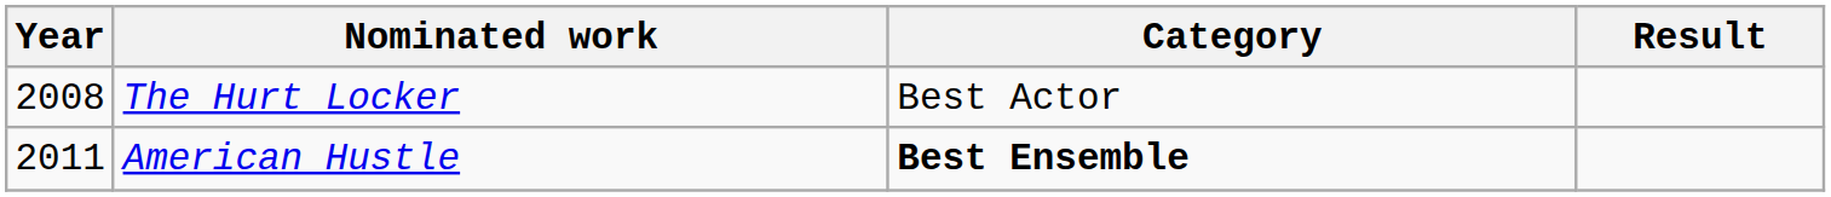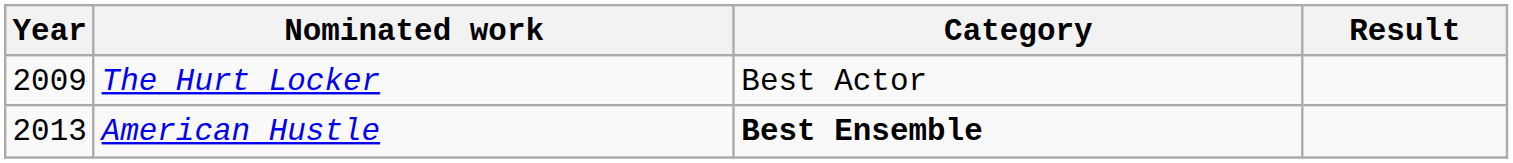 <table class="wikitable sortable" width="50%">
 <tr>
 <th width="1%">Year</th>
 <th width="45%">Nominated work</th>
 <th width="40%">Category</th>
 <th width="14%">Result</th>
 </tr>
 <tr>
-<td>2008</td>
+<td>2009</td>
 <td><em><a href='#'>The Hurt Locker</a></em></td>
 <td>Best Actor</td>
 <td></td>
 </tr>
 <tr>
-<td>2011</td>
+<td>2013</td>
 <td><em><a href='#'>American Hustle</a></em></td>
 <td><strong>Best Ensemble</strong></td>
 <td></td>
 </tr>
 </table>
